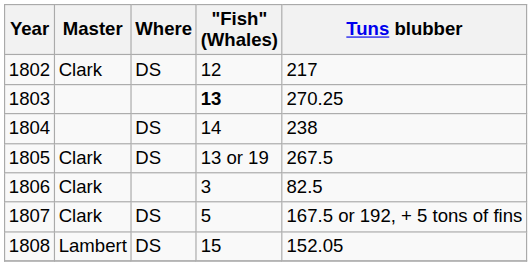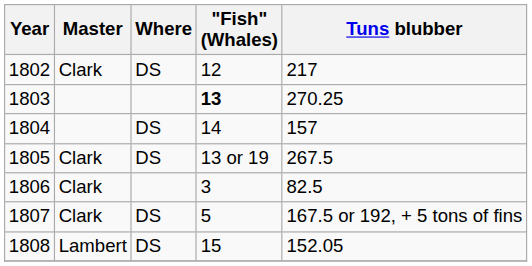 <table class="sortable wikitable">
 <tr>
 <th>Year</th>
 <th>Master</th>
 <th>Where</th>
 <th>"Fish"<br>(Whales)</th>
 <th><a href='#'>Tuns</a> blubber</th>
 </tr>
 <tr>
 <td>1802</td>
 <td>Clark</td>
 <td>DS</td>
 <td>12</td>
 <td>217</td>
 </tr>
 <tr>
 <td>1803</td>
 <td></td>
 <td></td>
 <td><strong>13</strong></td>
 <td>270.25</td>
 </tr>
 <tr>
 <td>1804</td>
 <td></td>
 <td>DS</td>
 <td>14</td>
-<td>238</td>
+<td>157</td>
 </tr>
 <tr>
 <td>1805</td>
 <td>Clark</td>
 <td>DS</td>
 <td>13 or 19</td>
 <td>267.5</td>
 </tr>
 <tr>
 <td>1806</td>
 <td>Clark</td>
 <td></td>
 <td>3</td>
 <td>82.5</td>
 </tr>
 <tr>
 <td>1807</td>
 <td>Clark</td>
 <td>DS</td>
 <td>5</td>
 <td>167.5 or 192, + 5 tons of fins</td>
 </tr>
 <tr>
 <td>1808</td>
 <td>Lambert</td>
 <td>DS</td>
 <td>15</td>
 <td>152.05</td>
 </tr>
 <tr>
 </tr>
 </table>
